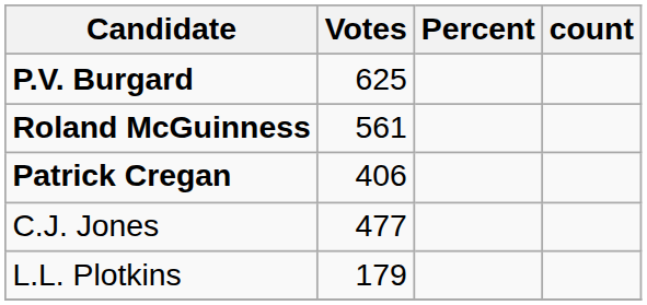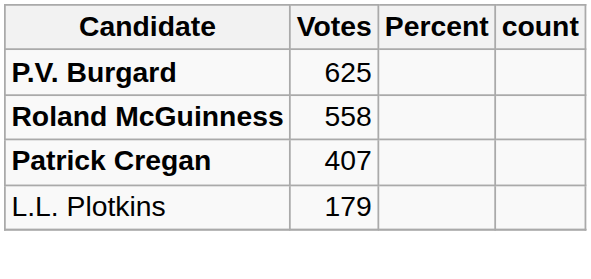 <table class="wikitable">
 <tr>
 <th>Candidate</th>
 <th>Votes</th>
 <th>Percent</th>
 <th>count</th>
 </tr>
 <tr>
 <td style="font-weight:bold;">P.V. Burgard</td>
 <td style="text-align:right;">625</td>
 <td style="text-align:right;"></td>
 <td style="text-align:right;"></td>
 </tr>
 <tr>
 <td style="font-weight:bold;">Roland McGuinness</td>
-<td style="text-align:right;">561</td>
+<td style="text-align:right;">558</td>
 <td style="text-align:right;"></td>
 <td style="text-align:right;"></td>
 </tr>
 <tr>
 <td style="font-weight:bold;">Patrick Cregan</td>
-<td style="text-align:right;">406</td>
-<td style="text-align:right;"></td>
-<td style="text-align:right;"></td>
-</tr>
-<tr>
-<td>C.J. Jones</td>
-<td style="text-align:right;">477</td>
+<td style="text-align:right;">407</td>
 <td style="text-align:right;"></td>
 <td style="text-align:right;"></td>
 </tr>
 <tr>
 <td>L.L. Plotkins</td>
 <td style="text-align:right;">179</td>
 <td style="text-align:right;"></td>
 <td style="text-align:right;"></td>
 </tr>
 <tr>
 </tr>
 </table>
